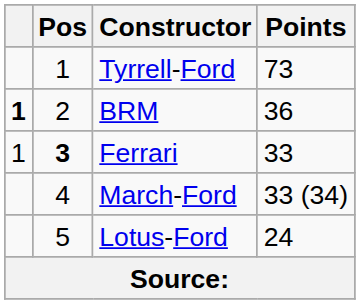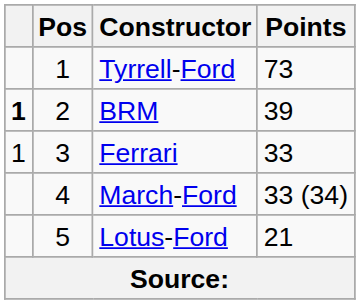 <table class="wikitable" style="font-size: 95%;">
 <tr>
 <th></th>
 <th>Pos</th>
 <th>Constructor</th>
 <th>Points</th>
 </tr>
 <tr>
 <td align="left"></td>
 <td align="center">1</td>
 <td> <a href='#'>Tyrrell</a>-<a href='#'>Ford</a></td>
 <td align=left>73</td>
 </tr>
 <tr>
 <td align="left"><strong> 1</strong></td>
 <td align="center">2</td>
 <td> <a href='#'>BRM</a></td>
-<td align=left>36</td>
+<td align=left>39</td>
 </tr>
 <tr>
 <td align="left"> 1</td>
-<td align="center"><strong>3</strong></td>
+<td align="center">3</td>
 <td> <a href='#'>Ferrari</a></td>
 <td align=left>33</td>
 </tr>
 <tr>
 <td align="left"></td>
 <td align="center">4</td>
 <td> <a href='#'>March</a>-<a href='#'>Ford</a></td>
 <td align=left>33 (34)</td>
 </tr>
 <tr>
 <td align="left"></td>
 <td align="center">5</td>
 <td> <a href='#'>Lotus</a>-<a href='#'>Ford</a></td>
-<td align=left>24</td>
+<td align=left>21</td>
 </tr>
 <tr>
 <th colspan=4>Source:</th>
 </tr>
 </table>
